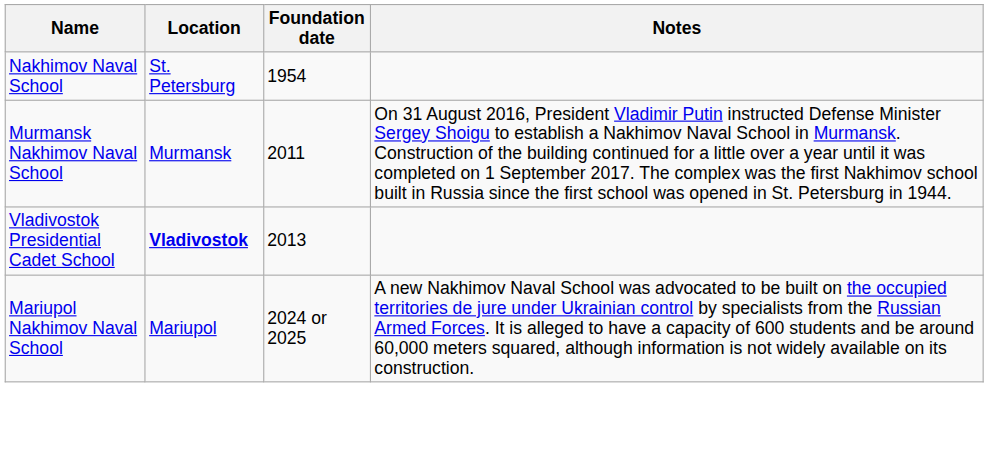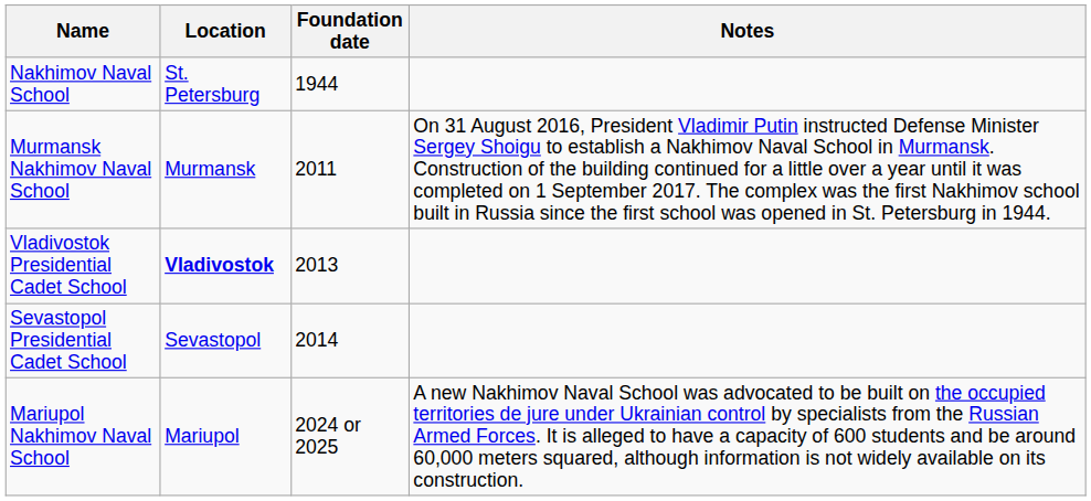 <table class="wikitable" style="margin: 1em auto 1em auto">
 <tr>
 <th style="width:120px;">Name</th>
 <th style="width:100px;">Location</th>
 <th style="width:90px;">Foundation date</th>
 <th style="width:550px;">Notes</th>
 </tr>
 <tr>
 <td><a href='#'>Nakhimov Naval School</a></td>
 <td><a href='#'>St. Petersburg</a></td>
-<td>1954</td>
+<td>1944</td>
 <td></td>
 </tr>
 <tr>
 <td><a href='#'>Murmansk Nakhimov Naval School</a></td>
 <td><a href='#'>Murmansk</a></td>
 <td>2011</td>
 <td>On 31 August 2016, President <a href='#'>Vladimir Putin</a> instructed Defense Minister <a href='#'>Sergey Shoigu</a> to establish a Nakhimov Naval School in <a href='#'>Murmansk</a>. Construction of the building continued for a little over a year until it was completed on 1 September 2017. The complex was the first Nakhimov school built in Russia since the first school was opened in St. Petersburg in 1944.</td>
 </tr>
 <tr>
 <td><a href='#'>Vladivostok Presidential Cadet School</a></td>
 <td><strong><a href='#'>Vladivostok</a></strong></td>
 <td>2013</td>
 <td></td>
 </tr>
 <tr>
+<td><a href='#'>Sevastopol Presidential Cadet School</a></td>
+<td><a href='#'>Sevastopol</a></td>
+<td>2014</td>
+<td></td>
+</tr>
+<tr>
 <td><a href='#'>Mariupol Nakhimov Naval School</a></td>
 <td><a href='#'>Mariupol</a></td>
 <td>2024 or 2025</td>
 <td>A new Nakhimov Naval School was advocated to be built on <a href='#'>the occupied territories de jure under Ukrainian control</a> by specialists from the <a href='#'>Russian Armed Forces</a>. It is alleged to have a capacity of 600 students and be around 60,000 meters squared, although information is not widely available on its construction.</td>
 </tr>
 </table>
